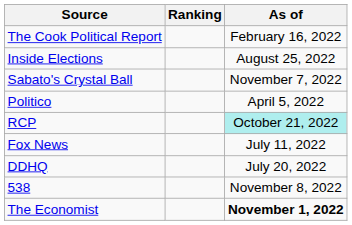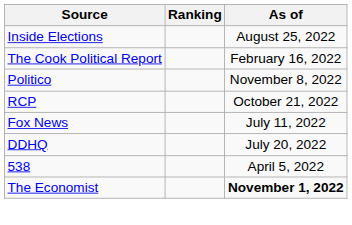 <table class="wikitable" style="text-align:center">
 <tr>
 <th>Source</th>
 <th>Ranking</th>
 <th>As of</th>
 </tr>
 <tr>
+<td align=left><a href='#'>Inside Elections</a></td>
+<td></td>
+<td>August 25, 2022</td>
+</tr>
+<tr>
 <td align=left><a href='#'>The Cook Political Report</a></td>
 <td></td>
 <td>February 16, 2022</td>
 </tr>
 <tr>
-<td align=left><a href='#'>Inside Elections</a></td>
-<td></td>
-<td>August 25, 2022</td>
-</tr>
-<tr>
-<td align=left><a href='#'>Sabato's Crystal Ball</a></td>
-<td></td>
-<td>November 7, 2022</td>
-</tr>
-<tr>
 <td align="left"><a href='#'>Politico</a></td>
 <td></td>
-<td>April 5, 2022</td>
+<td>November 8, 2022</td>
 </tr>
 <tr>
 <td align="left"><a href='#'>RCP</a></td>
 <td></td>
-<td style="background: paleturquoise;">October 21, 2022</td>
+<td>October 21, 2022</td>
 </tr>
 <tr>
 <td align=left><a href='#'>Fox News</a></td>
 <td></td>
 <td>July 11, 2022</td>
 </tr>
 <tr>
 <td align="left"><a href='#'>DDHQ</a></td>
 <td></td>
 <td>July 20, 2022</td>
 </tr>
 <tr>
 <td align="left"><a href='#'>538</a></td>
 <td></td>
-<td>November 8, 2022</td>
+<td>April 5, 2022</td>
 </tr>
 <tr>
 <td align="left"><a href='#'>The Economist</a></td>
 <td></td>
 <td><strong>November 1, 2022</strong></td>
 </tr>
 </table>
